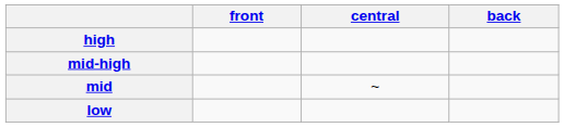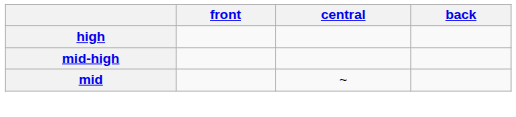 <table class="wikitable" style="margin:auto;width:30%;text-align:center;">
 <tr>
 <th></th>
 <th><a href='#'>front</a></th>
 <th><a href='#'>central</a></th>
 <th><a href='#'>back</a></th>
 </tr>
 <tr>
 <th><a href='#'>high</a></th>
 <td> </td>
 <td></td>
 <td> </td>
 </tr>
 <tr>
 <th><a href='#'>mid-high</a></th>
 <td></td>
 <td></td>
 <td> </td>
 </tr>
 <tr>
 <th><a href='#'>mid</a></th>
 <td></td>
 <td>~ </td>
 <td> </td>
 </tr>
-<tr>
-<th><a href='#'>low</a></th>
-<td></td>
-<td> </td>
-<td></td>
-</tr>
 </table>
